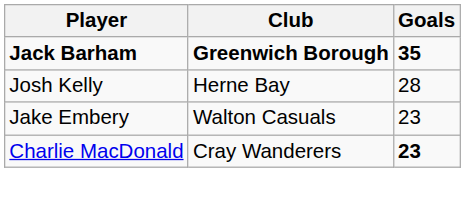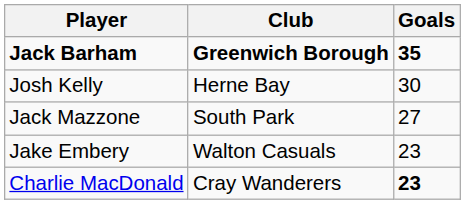 <table class="wikitable">
 <tr>
 <th>Player</th>
 <th>Club</th>
 <th>Goals</th>
 </tr>
 <tr>
 <td><strong>Jack Barham</strong></td>
 <td><strong>Greenwich Borough</strong></td>
 <td><strong>35</strong></td>
 </tr>
 <tr>
 <td>Josh Kelly</td>
 <td>Herne Bay</td>
-<td>28</td>
+<td>30</td>
+</tr>
+<tr>
+<td>Jack Mazzone</td>
+<td>South Park</td>
+<td>27</td>
 </tr>
 <tr>
 <td>Jake Embery</td>
 <td>Walton Casuals</td>
 <td>23</td>
 </tr>
 <tr>
 <td><a href='#'>Charlie MacDonald</a></td>
 <td>Cray Wanderers</td>
 <td><strong>23</strong></td>
 </tr>
 </table>
